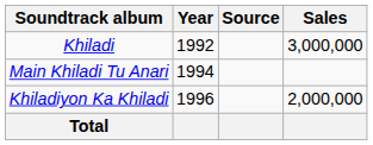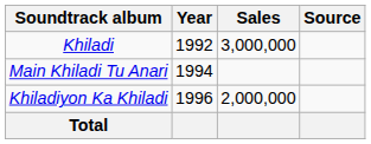 <table class="wikitable sortable" style="text-align:center">
 <tr>
 <th scope="col">Soundtrack album</th>
 <th scope="col">Year</th>
+<th scope="col">Sales</th>
 <th scope="col">Source</th>
-<th scope="col">Sales</th>
 </tr>
 <tr>
 <td><em><a href='#'>Khiladi</a></em></td>
 <td>1992</td>
+<td>3,000,000</td>
 <td></td>
-<td>3,000,000</td>
 </tr>
 <tr>
 <td><em><a href='#'>Main Khiladi Tu Anari</a></em></td>
 <td>1994</td>
 <td></td>
 <td></td>
 </tr>
 <tr>
 <td><em><a href='#'>Khiladiyon Ka Khiladi</a></em></td>
 <td>1996</td>
+<td>2,000,000</td>
 <td></td>
-<td>2,000,000</td>
 </tr>
 <tr>
 <th>Total</th>
 <th></th>
 <th></th>
 <th></th>
 </tr>
 </table>
